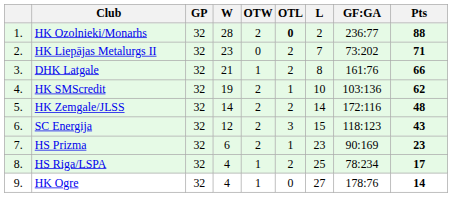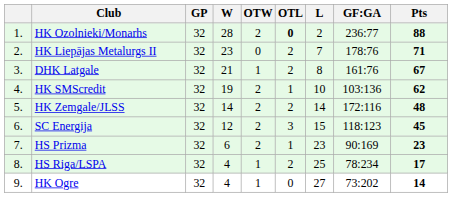 <table class="wikitable">
 <tr>
 <th width="30"></th>
 <th width="200">Club</th>
 <th width="30">GP</th>
 <th width="30">W</th>
 <th width="30">OTW</th>
 <th width="30">OTL</th>
 <th width="30">L</th>
 <th width="70">GF:GA</th>
 <th width="70">Pts</th>
 </tr>
 <tr bgcolor="#e6fae6" align="center">
 <td>1.</td>
 <td align="left"> <a href='#'>HK Ozolnieki/Monarhs</a></td>
 <td>32</td>
 <td>28</td>
 <td>2</td>
 <td><strong>0</strong></td>
 <td>2</td>
 <td>236:77</td>
 <td><strong>88</strong></td>
 </tr>
 <tr bgcolor="#e6fae6" align="center">
 <td>2.</td>
 <td align="left"> <a href='#'>HK Liepājas Metalurgs II</a></td>
 <td>32</td>
 <td>23</td>
 <td>0</td>
 <td>2</td>
 <td>7</td>
-<td>73:202</td>
+<td>178:76</td>
 <td><strong>71</strong></td>
 </tr>
 <tr bgcolor="#e6fae6" align="center">
 <td>3.</td>
 <td align="left"> <a href='#'>DHK Latgale</a></td>
 <td>32</td>
 <td>21</td>
 <td>1</td>
 <td>2</td>
 <td>8</td>
 <td>161:76</td>
-<td><strong>66</strong></td>
+<td><strong>67</strong></td>
 </tr>
 <tr bgcolor="#e6fae6" align="center">
 <td>4.</td>
 <td align="left"> <a href='#'>HK SMScredit</a></td>
 <td>32</td>
 <td>19</td>
 <td>2</td>
 <td>1</td>
 <td>10</td>
 <td>103:136</td>
 <td><strong>62</strong></td>
 </tr>
 <tr bgcolor="#e6fae6" align="center">
 <td>5.</td>
 <td align="left"> <a href='#'>HK Zemgale/JLSS</a></td>
 <td>32</td>
 <td>14</td>
 <td>2</td>
 <td>2</td>
 <td>14</td>
 <td>172:116</td>
 <td><strong>48</strong></td>
 </tr>
 <tr bgcolor="#e6fae6" align="center">
 <td>6.</td>
 <td align="left"> <a href='#'>SC Energija</a></td>
 <td>32</td>
 <td>12</td>
 <td>2</td>
 <td>3</td>
 <td>15</td>
 <td>118:123</td>
-<td><strong>43</strong></td>
+<td><strong>45</strong></td>
 </tr>
 <tr bgcolor="#e6fae6" align="center">
 <td>7.</td>
 <td align="left"> <a href='#'>HS Prizma</a></td>
 <td>32</td>
 <td>6</td>
 <td>2</td>
 <td>1</td>
 <td>23</td>
 <td>90:169</td>
 <td><strong>23</strong></td>
 </tr>
 <tr bgcolor="#e6fae6" align="center">
 <td>8.</td>
 <td align="left"> <a href='#'>HS Riga/LSPA</a></td>
 <td>32</td>
 <td>4</td>
 <td>1</td>
 <td>2</td>
 <td>25</td>
 <td>78:234</td>
 <td><strong>17</strong></td>
 </tr>
 <tr bgcolor="#FFFFFF" align="center">
 <td>9.</td>
 <td align="left"> <a href='#'>HK Ogre</a></td>
 <td>32</td>
 <td>4</td>
 <td>1</td>
 <td>0</td>
 <td>27</td>
-<td>178:76</td>
+<td>73:202</td>
 <td><strong>14</strong></td>
 </tr>
 </table>
